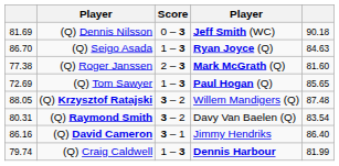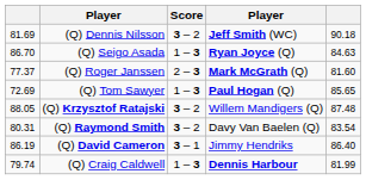 <table class="wikitable" style="font-size:90%">
 <tr>
 <th width="35"></th>
 <th>Player</th>
 <th>Score</th>
 <th>Player</th>
 <th width="35"></th>
 </tr>
 <tr>
 <td align=center><small><span>81.69</span></small></td>
 <td align=right>(Q) <a href='#'>Dennis Nilsson</a> </td>
-<td align="center">0 – <strong>3</strong></td>
+<td align="center"><strong>3</strong> – 2</td>
 <td> <strong><a href='#'>Jeff Smith</a></strong> (WC)</td>
 <td align=center><small><span>90.18</span></small></td>
 </tr>
 <tr>
 <td align=center><small><span>86.70</span></small></td>
 <td align=right>(Q) <a href='#'>Seigo Asada</a> </td>
 <td align="center">1 – <strong>3</strong></td>
 <td> <strong><a href='#'>Ryan Joyce</a></strong> (Q)</td>
 <td align=center><small><span>84.63</span></small></td>
 </tr>
 <tr>
-<td align=center><small><span>77.38</span></small></td>
+<td align=center><small><span>77.37</span></small></td>
 <td align=right>(Q) <a href='#'>Roger Janssen</a> </td>
 <td align="center">2 – <strong>3</strong></td>
 <td> <strong><a href='#'>Mark McGrath</a></strong> (Q)</td>
 <td align=center><small><span>81.60</span></small></td>
 </tr>
 <tr>
 <td align=center><small><span>72.69</span></small></td>
 <td align=right>(Q) <a href='#'>Tom Sawyer</a> </td>
 <td align="center">1 – <strong>3</strong></td>
 <td> <strong><a href='#'>Paul Hogan</a></strong> (Q)</td>
 <td align=center><small><span>85.65</span></small></td>
 </tr>
 <tr>
 <td align=center><small><span>88.05</span></small></td>
 <td align=right>(Q) <strong><a href='#'>Krzysztof Ratajski</a></strong> </td>
 <td align="center"><strong>3</strong> – 2</td>
 <td> <a href='#'>Willem Mandigers</a> (Q)</td>
 <td align=center><small><span>87.48</span></small></td>
 </tr>
 <tr>
 <td align=center><small><span>80.31</span></small></td>
 <td align=right>(Q) <strong><a href='#'>Raymond Smith</a></strong> </td>
 <td align="center"><strong>3</strong> – 2</td>
 <td> Davy Van Baelen (Q)</td>
 <td align=center><small><span>83.54</span></small></td>
 </tr>
 <tr>
-<td align=center><small><span>86.16</span></small></td>
+<td align=center><small><span>86.19</span></small></td>
 <td align=right>(Q) <strong><a href='#'>David Cameron</a></strong> </td>
 <td align="center"><strong>3</strong> – 1</td>
 <td> <a href='#'>Jimmy Hendriks</a></td>
 <td align=center><small><span>86.40</span></small></td>
 </tr>
 <tr>
 <td align=center><small><span>79.74</span></small></td>
 <td align=right>(Q) <a href='#'>Craig Caldwell</a> </td>
 <td align="center">1 – <strong>3</strong></td>
 <td> <strong><a href='#'>Dennis Harbour</a></strong></td>
 <td align=center><small><span>81.99</span></small></td>
 </tr>
 </table>
